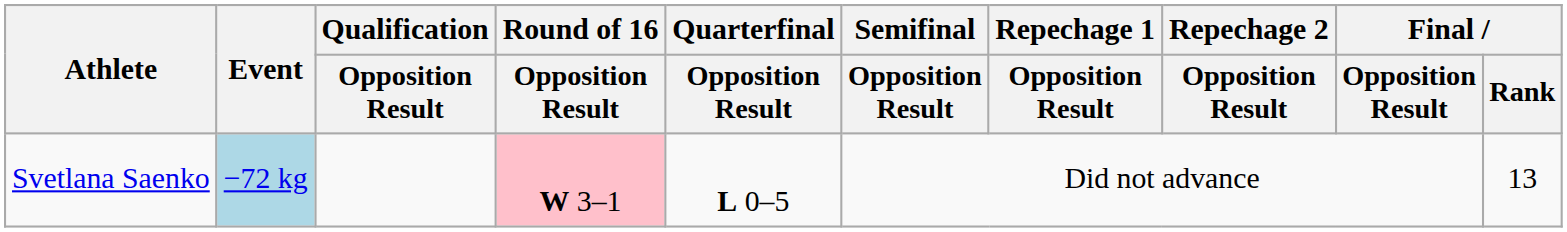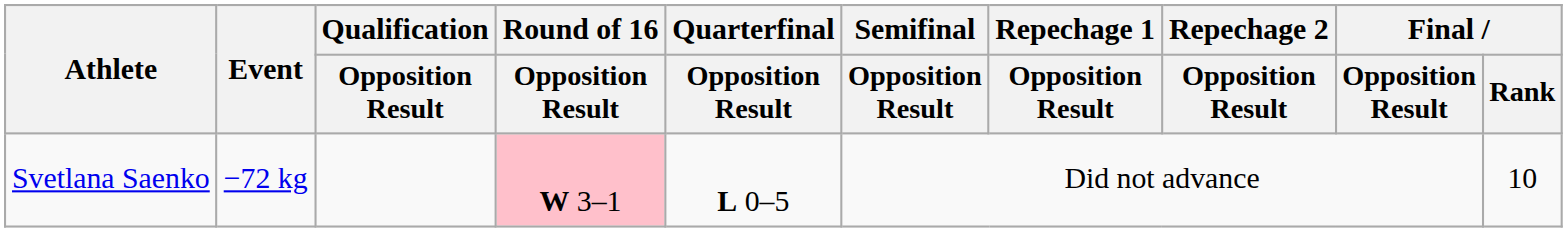 <table class="wikitable" style="font-size:90%">
 <tr>
 <th rowspan="2">Athlete</th>
 <th rowspan="2">Event</th>
 <th>Qualification</th>
 <th>Round of 16</th>
 <th>Quarterfinal</th>
 <th>Semifinal</th>
 <th>Repechage 1</th>
 <th>Repechage 2</th>
 <th colspan=2>Final / </th>
 </tr>
 <tr style="font-size: 95%">
 <th>Opposition<br>Result</th>
 <th>Opposition<br>Result</th>
 <th>Opposition<br>Result</th>
 <th>Opposition<br>Result</th>
 <th>Opposition<br>Result</th>
 <th>Opposition<br>Result</th>
 <th>Opposition<br>Result</th>
 <th>Rank</th>
 </tr>
 <tr align=center>
 <td align=left><a href='#'>Svetlana Saenko</a></td>
-<td align=left style="background: lightblue;"><a href='#'>−72 kg</a></td>
+<td align=left><a href='#'>−72 kg</a></td>
 <td></td>
 <td style="background: pink;"><br><strong>W</strong> 3–1 <sup></sup></td>
 <td><br><strong>L</strong> 0–5 <sup></sup></td>
 <td colspan=4>Did not advance</td>
-<td>13</td>
+<td>10</td>
 </tr>
 </table>
